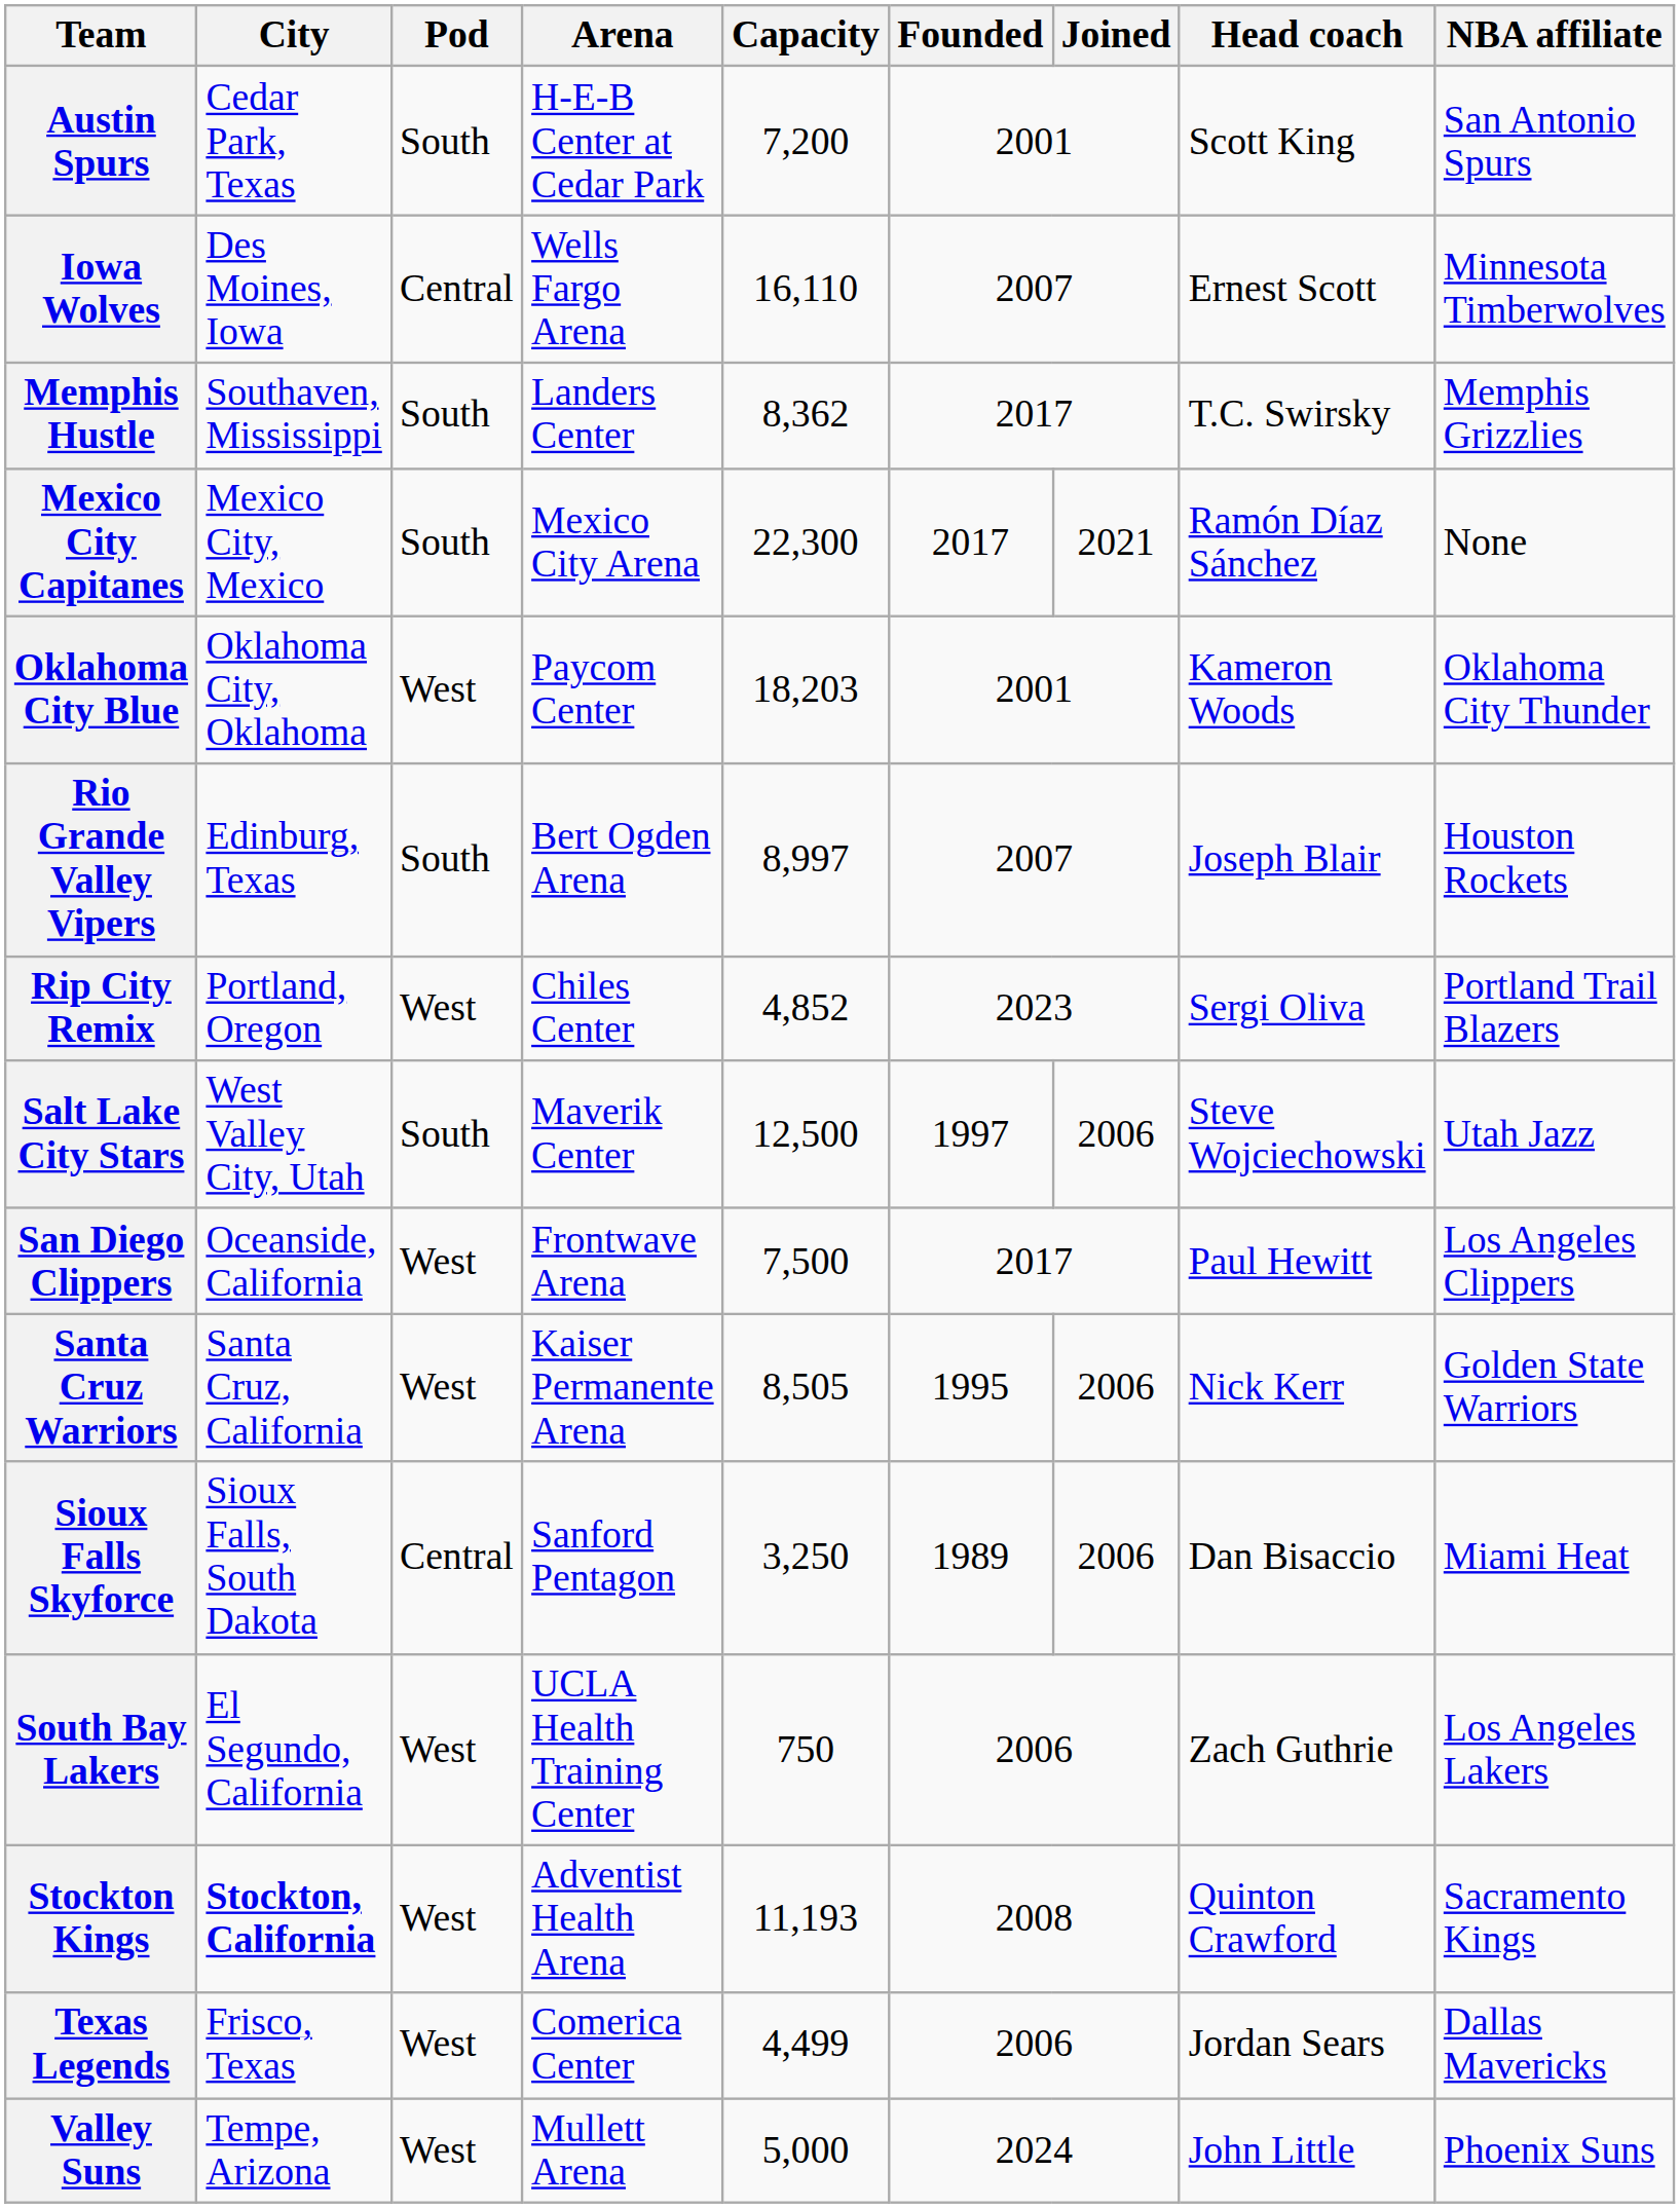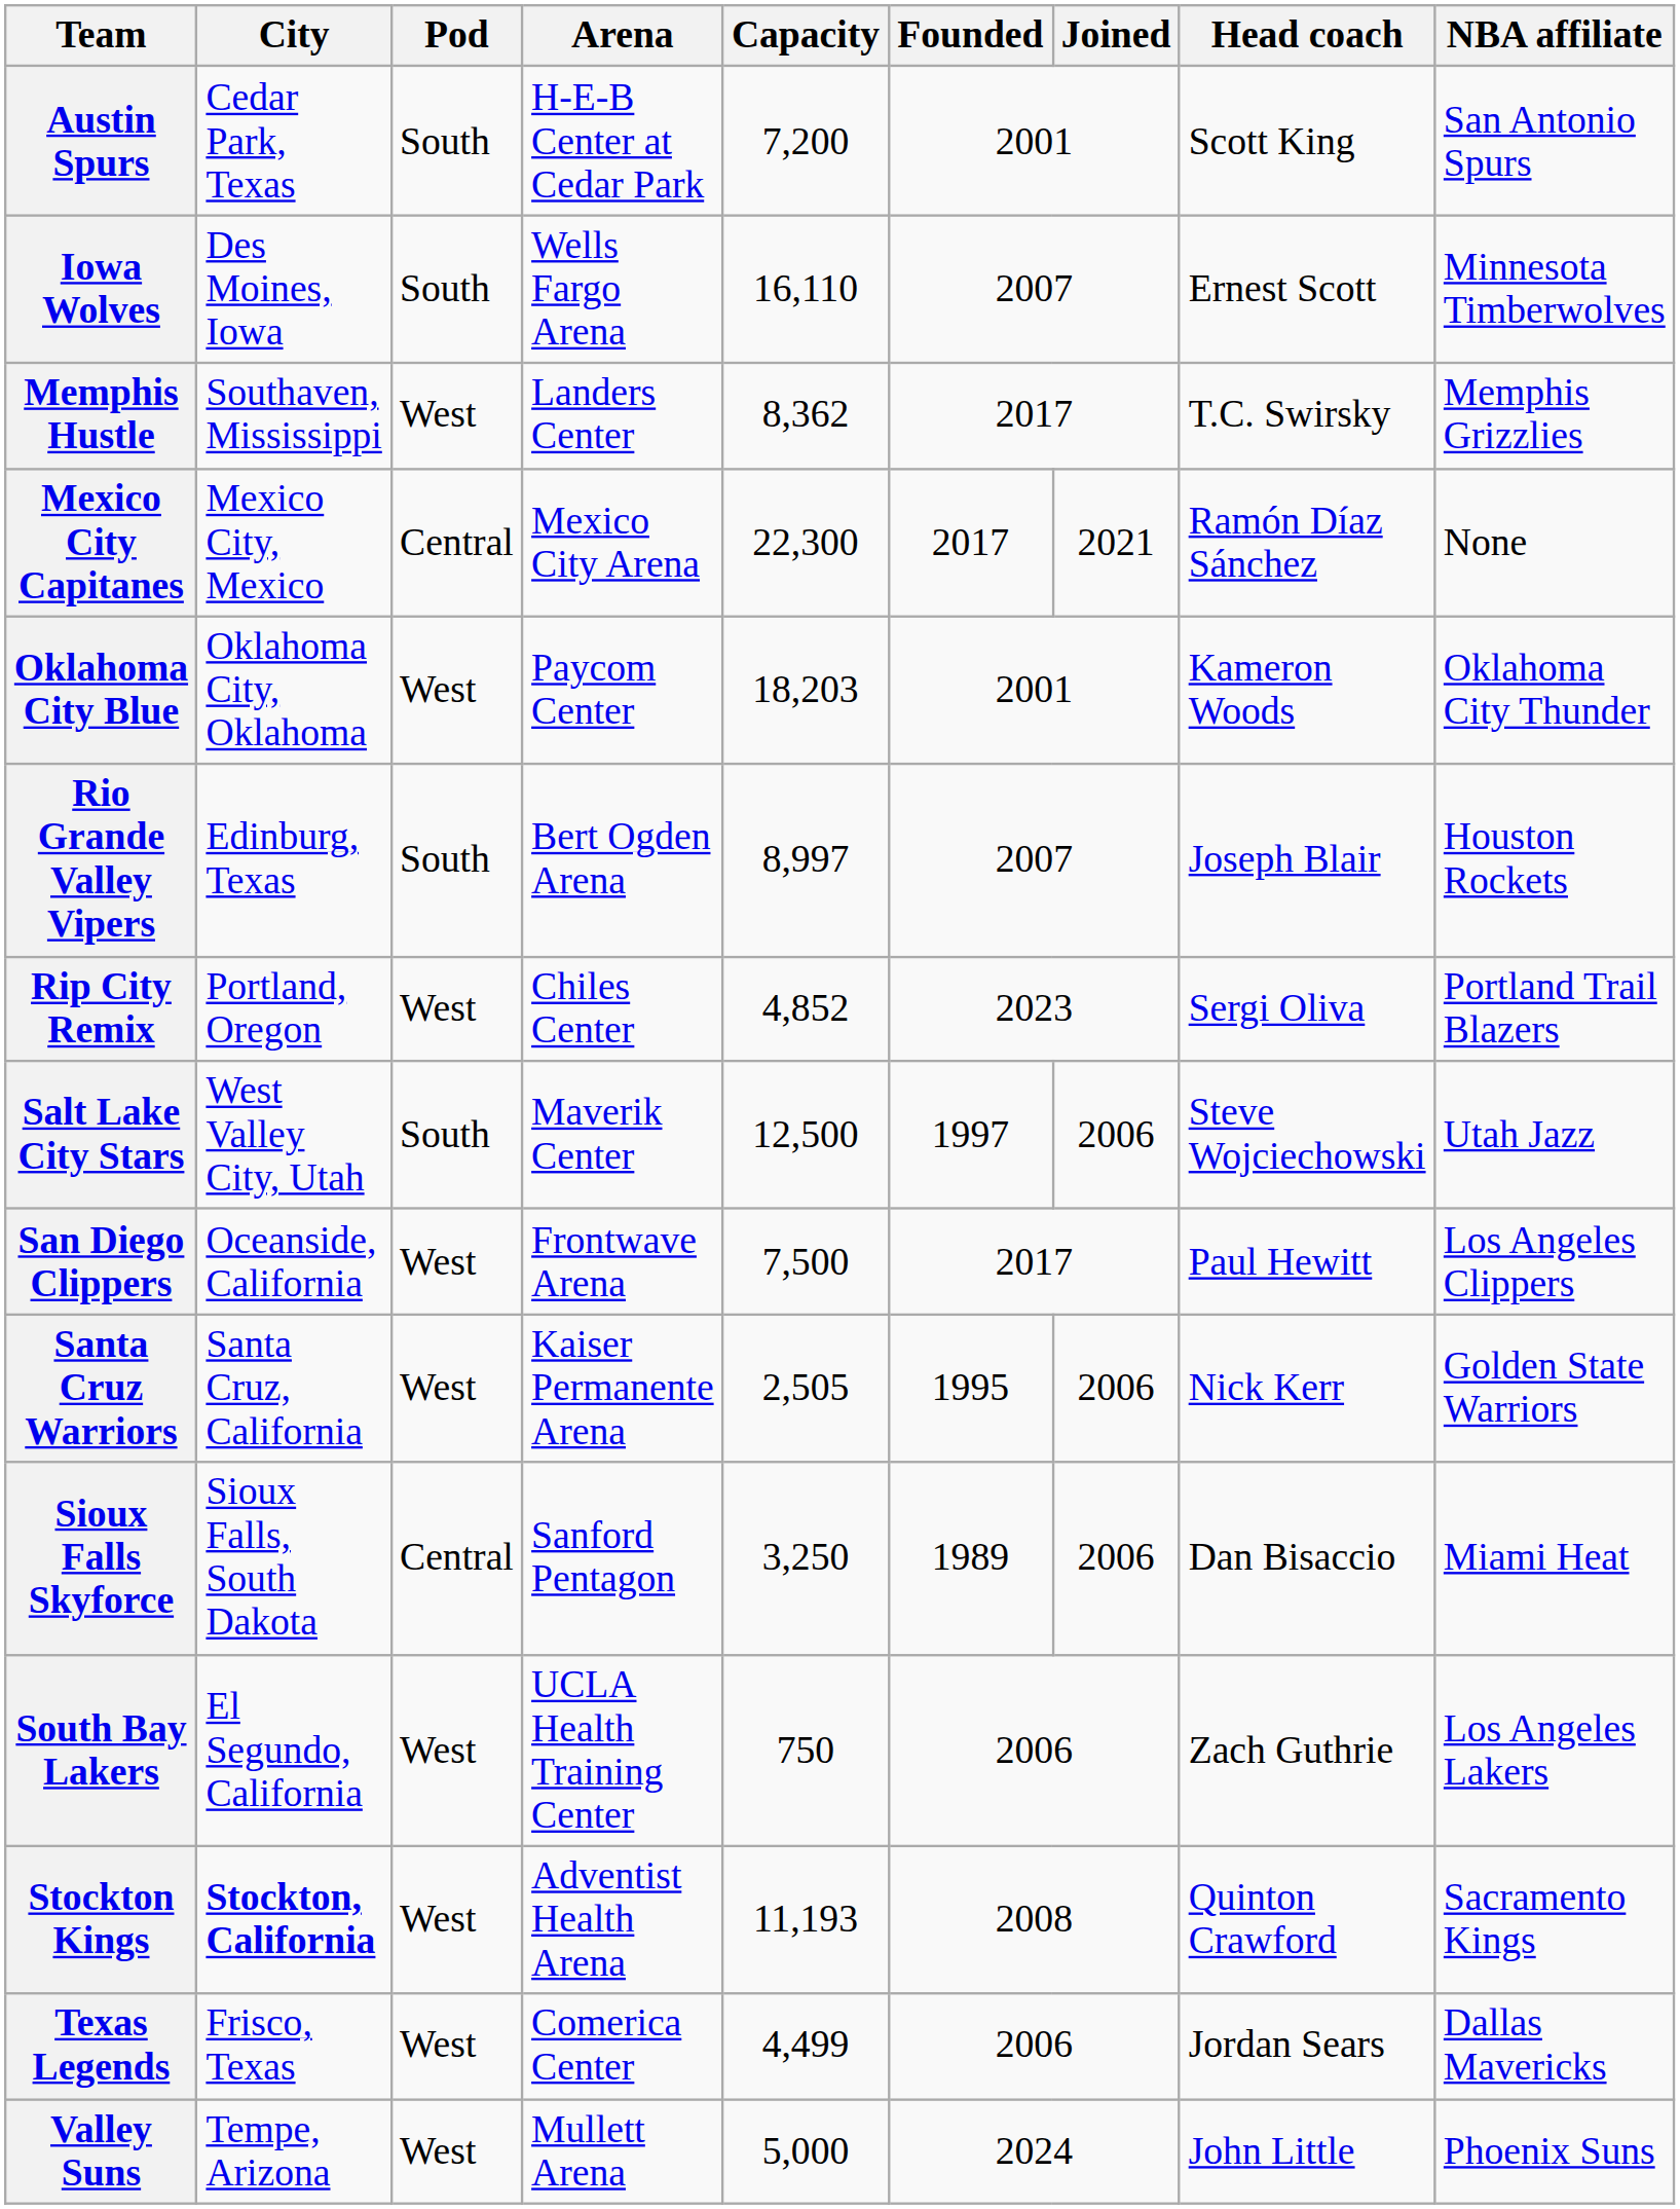 <table class="wikitable sortable sticky-header">
 <tr>
 <th scope="col">Team</th>
 <th scope="col">City</th>
 <th scope="col">Pod</th>
 <th scope="col">Arena</th>
 <th scope="col">Capacity</th>
 <th scope="col">Founded</th>
 <th scope="col">Joined</th>
 <th scope="col">Head coach</th>
 <th scope="col">NBA affiliate</th>
 </tr>
 <tr>
 <th scope="row"><a href='#'>Austin Spurs</a></th>
 <td><a href='#'>Cedar Park, Texas</a></td>
 <td>South</td>
 <td><a href='#'>H-E-B Center at Cedar Park</a></td>
 <td align=center>7,200</td>
 <td colspan="2" style="text-align:center;">2001</td>
 <td>Scott King</td>
 <td><a href='#'>San Antonio Spurs</a></td>
 </tr>
 <tr>
 <th scope="row"><a href='#'>Iowa Wolves</a></th>
 <td><a href='#'>Des Moines, Iowa</a></td>
-<td>Central</td>
+<td>South</td>
 <td><a href='#'>Wells Fargo Arena</a></td>
 <td align=center>16,110</td>
 <td colspan="2" style="text-align:center;">2007</td>
 <td>Ernest Scott</td>
 <td><a href='#'>Minnesota Timberwolves</a></td>
 </tr>
 <tr>
 <th scope="row"><a href='#'>Memphis Hustle</a></th>
 <td><a href='#'>Southaven, Mississippi</a></td>
-<td>South</td>
+<td>West</td>
 <td><a href='#'>Landers Center</a></td>
 <td align=center>8,362</td>
 <td colspan="2" style="text-align:center;">2017</td>
 <td>T.C. Swirsky</td>
 <td><a href='#'>Memphis Grizzlies</a></td>
 </tr>
 <tr>
 <th scope="row"><a href='#'>Mexico City Capitanes</a></th>
 <td><a href='#'>Mexico City, Mexico</a></td>
-<td>South</td>
+<td>Central</td>
 <td><a href='#'>Mexico City Arena</a></td>
 <td align=center>22,300</td>
 <td style="text-align:center;">2017</td>
 <td style="text-align:center;">2021</td>
 <td><a href='#'>Ramón Díaz Sánchez</a></td>
 <td>None</td>
 </tr>
 <tr>
 <th scope="row"><a href='#'>Oklahoma City Blue</a></th>
 <td><a href='#'>Oklahoma City, Oklahoma</a></td>
 <td>West</td>
 <td><a href='#'>Paycom Center</a></td>
 <td align=center>18,203</td>
 <td colspan="2" style="text-align:center;">2001</td>
 <td><a href='#'>Kameron Woods</a></td>
 <td><a href='#'>Oklahoma City Thunder</a></td>
 </tr>
 <tr>
 <th scope="row"><a href='#'>Rio Grande Valley Vipers</a></th>
 <td><a href='#'>Edinburg, Texas</a></td>
 <td>South</td>
 <td><a href='#'>Bert Ogden Arena</a></td>
 <td align=center>8,997</td>
 <td colspan="2" style="text-align:center;">2007</td>
 <td><a href='#'>Joseph Blair</a></td>
 <td><a href='#'>Houston Rockets</a></td>
 </tr>
 <tr>
 <th scope="row"><a href='#'>Rip City Remix</a></th>
 <td><a href='#'>Portland, Oregon</a></td>
 <td>West</td>
 <td><a href='#'>Chiles Center</a></td>
 <td align=center>4,852</td>
 <td colspan="2" style="text-align:center;">2023</td>
 <td><a href='#'>Sergi Oliva</a></td>
 <td><a href='#'>Portland Trail Blazers</a></td>
 </tr>
 <tr>
 <th scope="row"><a href='#'>Salt Lake City Stars</a></th>
 <td><a href='#'>West Valley City, Utah</a></td>
 <td>South</td>
 <td><a href='#'>Maverik Center</a></td>
 <td align=center>12,500</td>
 <td align=center>1997</td>
 <td align=center>2006</td>
 <td><a href='#'>Steve Wojciechowski</a></td>
 <td><a href='#'>Utah Jazz</a></td>
 </tr>
 <tr>
 <th scope="row"><a href='#'>San Diego Clippers</a></th>
 <td><a href='#'>Oceanside, California</a></td>
 <td>West</td>
 <td><a href='#'>Frontwave Arena</a></td>
 <td align=center>7,500</td>
 <td colspan="2" style="text-align:center;">2017</td>
 <td><a href='#'>Paul Hewitt</a></td>
 <td><a href='#'>Los Angeles Clippers</a></td>
 </tr>
 <tr>
 <th scope="row"><a href='#'>Santa Cruz Warriors</a></th>
 <td><a href='#'>Santa Cruz, California</a></td>
 <td>West</td>
 <td><a href='#'>Kaiser Permanente Arena</a></td>
-<td align=center>8,505</td>
+<td align=center>2,505</td>
 <td align=center>1995</td>
 <td align=center>2006</td>
 <td><a href='#'>Nick Kerr</a></td>
 <td><a href='#'>Golden State Warriors</a></td>
 </tr>
 <tr>
 <th scope="row"><a href='#'>Sioux Falls Skyforce</a></th>
 <td><a href='#'>Sioux Falls, South Dakota</a></td>
 <td>Central</td>
 <td><a href='#'>Sanford Pentagon</a></td>
 <td align=center>3,250</td>
 <td align=center>1989</td>
 <td align=center>2006</td>
 <td>Dan Bisaccio</td>
 <td><a href='#'>Miami Heat</a></td>
 </tr>
 <tr>
 <th scope="row"><a href='#'>South Bay Lakers</a></th>
 <td><a href='#'>El Segundo, California</a></td>
 <td>West</td>
 <td><a href='#'>UCLA Health Training Center</a></td>
 <td align=center>750</td>
 <td colspan="2" style="text-align:center;">2006</td>
 <td>Zach Guthrie</td>
 <td><a href='#'>Los Angeles Lakers</a></td>
 </tr>
 <tr>
 <th scope="row"><a href='#'>Stockton Kings</a></th>
 <td><strong><a href='#'>Stockton, California</a></strong></td>
 <td>West</td>
 <td><a href='#'>Adventist Health Arena</a></td>
 <td align=center>11,193</td>
 <td colspan="2" style="text-align:center;">2008</td>
 <td><a href='#'>Quinton Crawford</a></td>
 <td><a href='#'>Sacramento Kings</a></td>
 </tr>
 <tr>
 <th scope="row"><a href='#'>Texas Legends</a></th>
 <td><a href='#'>Frisco, Texas</a></td>
 <td>West</td>
 <td><a href='#'>Comerica Center</a></td>
 <td align=center>4,499</td>
 <td colspan="2" style="text-align:center;">2006</td>
 <td>Jordan Sears</td>
 <td><a href='#'>Dallas Mavericks</a></td>
 </tr>
 <tr>
 <th scope="row"><a href='#'>Valley Suns</a></th>
 <td><a href='#'>Tempe, Arizona</a></td>
 <td>West</td>
 <td><a href='#'>Mullett Arena</a></td>
 <td align=center>5,000</td>
 <td colspan="2" style="text-align:center;">2024</td>
 <td><a href='#'>John Little</a></td>
 <td><a href='#'>Phoenix Suns</a><br></td>
 </tr>
 </table>
